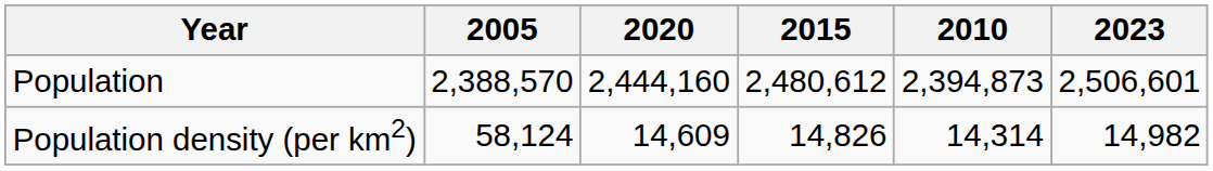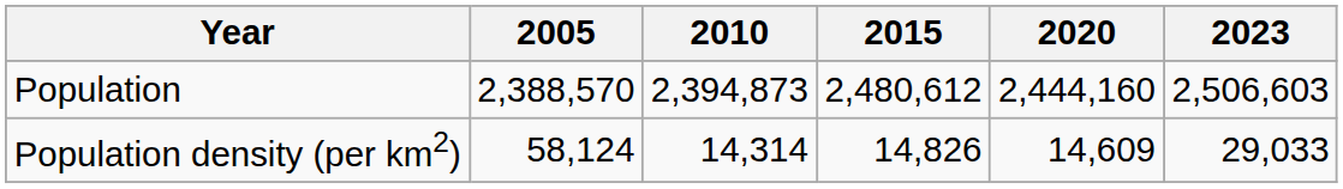 <table class="wikitable">
 <tr>
 <th>Year</th>
 <th>2005</th>
+<th>2010</th>
+<th>2015</th>
 <th>2020</th>
-<th>2015</th>
-<th>2010</th>
 <th>2023</th>
 </tr>
 <tr>
 <td>Population</td>
 <td align="right">2,388,570</td>
+<td align="right">2,394,873</td>
+<td align="right">2,480,612</td>
 <td align="right">2,444,160</td>
-<td align="right">2,480,612</td>
-<td align="right">2,394,873</td>
-<td align="right">2,506,601</td>
+<td align="right">2,506,603</td>
 </tr>
 <tr>
 <td>Population density (per km<sup>2</sup>)</td>
 <td align="right">58,124</td>
+<td align="right">14,314</td>
+<td align="right">14,826</td>
 <td align="right">14,609</td>
-<td align="right">14,826</td>
-<td align="right">14,314</td>
-<td align="right">14,982</td>
+<td align="right">29,033</td>
 </tr>
 </table>
